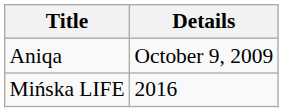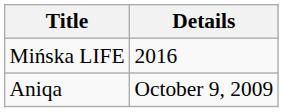 <table class="wikitable">
 <tr>
 <th>Title</th>
 <th>Details</th>
 </tr>
 <tr>
+<td>Mińska LIFE</td>
+<td>2016</td>
+</tr>
+<tr>
 <td>Aniqa</td>
 <td>October 9, 2009</td>
 </tr>
-<tr>
-<td>Mińska LIFE</td>
-<td>2016</td>
-</tr>
 </table>
